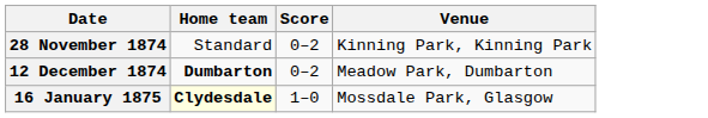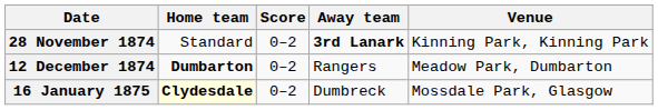 <table class="wikitable football-result-list" style="max-width: 80em; text-align: center">
 <tr>
 <th scope="col">Date</th>
 <th scope="col">Home team</th>
 <th scope="col">Score</th>
+<th scope="col">Away team</th>
 <th scope="col">Venue</th>
 </tr>
 <tr>
 <th scope="row">28 November 1874</th>
 <td align=right>Standard</td>
 <td>0–2</td>
+<td align=left><strong>3rd Lanark</strong></td>
 <td align=left>Kinning Park, Kinning Park</td>
 </tr>
 <tr>
 <th scope="row">12 December 1874</th>
 <td align=right><strong>Dumbarton</strong></td>
 <td>0–2</td>
+<td align=left>Rangers</td>
 <td align=left>Meadow Park, Dumbarton</td>
 </tr>
 <tr>
 <th scope="row">16 January 1875</th>
 <td align=right style="background: lightyellow;"><strong>Clydesdale</strong></td>
-<td>1–0</td>
+<td>0–2</td>
+<td align=left>Dumbreck</td>
 <td align=left>Mossdale Park, Glasgow</td>
 </tr>
 </table>
